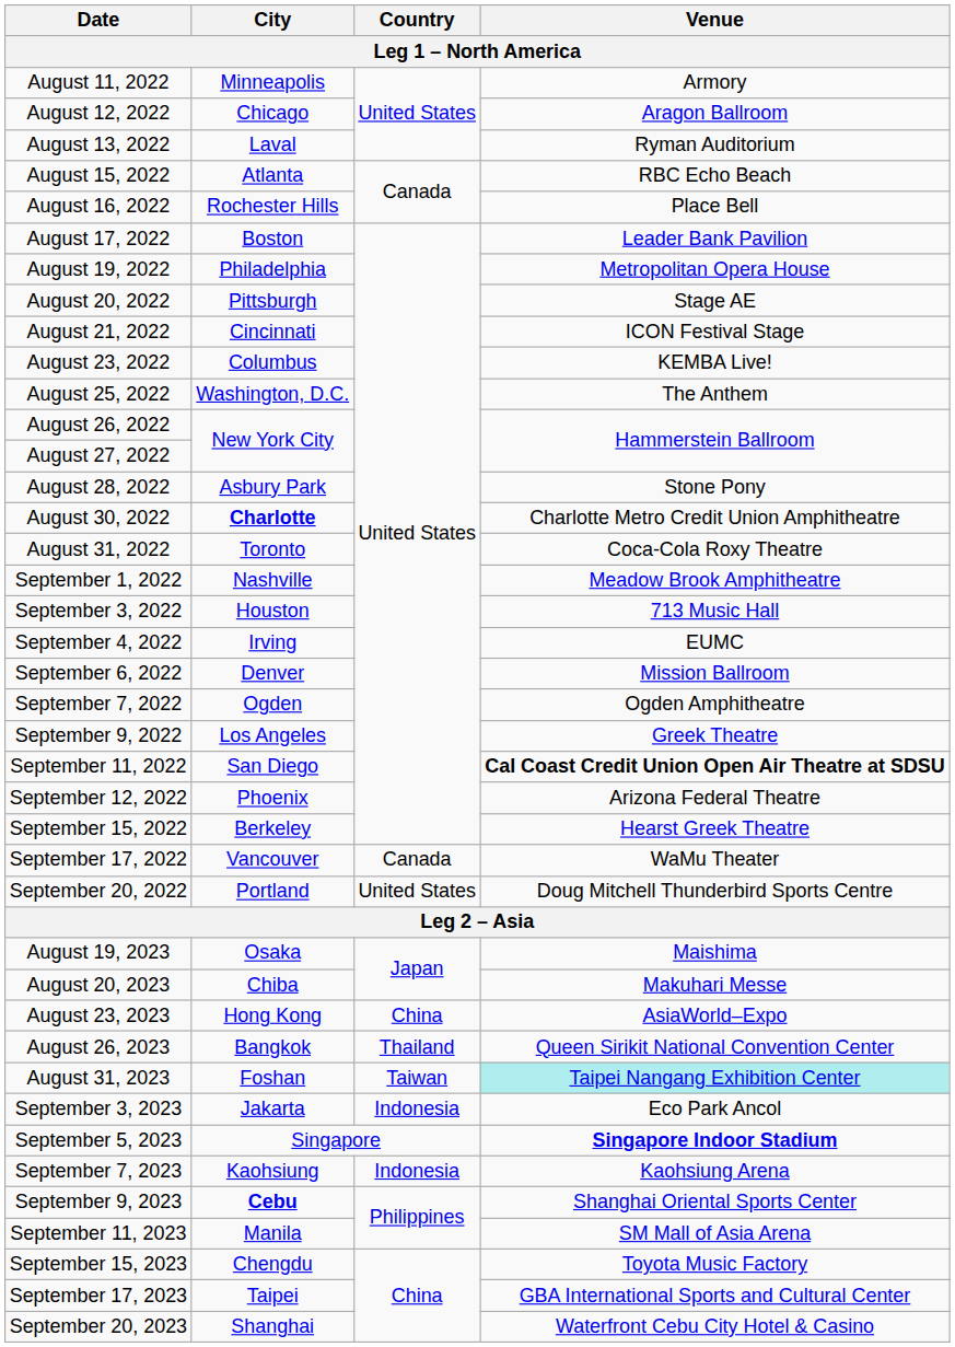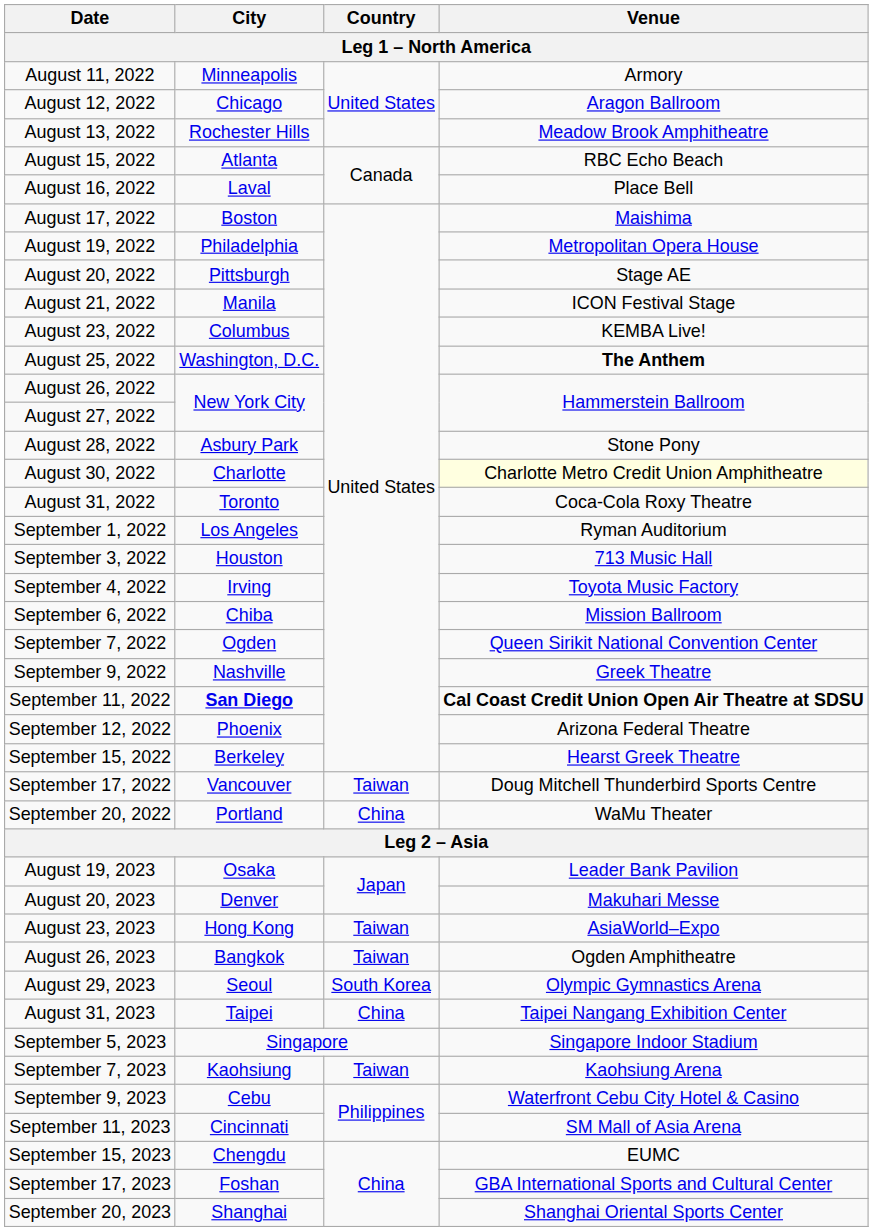 <table class="wikitable" style="text-align:center;">
 <tr>
 <th>Date</th>
 <th>City</th>
 <th>Country</th>
 <th>Venue</th>
 </tr>
 <tr>
 <th colspan="4">Leg 1 – North America</th>
 </tr>
 <tr>
 <td>August 11, 2022</td>
 <td><a href='#'>Minneapolis</a></td>
 <td rowspan="3"><a href='#'>United States</a></td>
 <td>Armory</td>
 </tr>
 <tr>
 <td>August 12, 2022</td>
 <td><a href='#'>Chicago</a></td>
 <td><a href='#'>Aragon Ballroom</a></td>
 </tr>
 <tr>
 <td>August 13, 2022</td>
-<td><a href='#'>Laval</a></td>
-<td>Ryman Auditorium</td>
+<td><a href='#'>Rochester Hills</a></td>
+<td><a href='#'>Meadow Brook Amphitheatre</a></td>
 </tr>
 <tr>
 <td>August 15, 2022</td>
 <td><a href='#'>Atlanta</a></td>
 <td rowspan="2">Canada</td>
 <td>RBC Echo Beach</td>
 </tr>
 <tr>
 <td>August 16, 2022</td>
-<td><a href='#'>Rochester Hills</a></td>
+<td><a href='#'>Laval</a></td>
 <td>Place Bell</td>
 </tr>
 <tr>
 <td>August 17, 2022</td>
 <td><a href='#'>Boston</a></td>
 <td rowspan="20">United States</td>
-<td><a href='#'>Leader Bank Pavilion</a></td>
+<td><a href='#'>Maishima</a></td>
 </tr>
 <tr>
 <td>August 19, 2022</td>
 <td><a href='#'>Philadelphia</a></td>
 <td><a href='#'>Metropolitan Opera House</a></td>
 </tr>
 <tr>
 <td>August 20, 2022</td>
 <td><a href='#'>Pittsburgh</a></td>
 <td>Stage AE</td>
 </tr>
 <tr>
 <td>August 21, 2022</td>
-<td><a href='#'>Cincinnati</a></td>
+<td><a href='#'>Manila</a></td>
 <td>ICON Festival Stage</td>
 </tr>
 <tr>
 <td>August 23, 2022</td>
 <td><a href='#'>Columbus</a></td>
 <td>KEMBA Live!</td>
 </tr>
 <tr>
 <td>August 25, 2022</td>
 <td><a href='#'>Washington, D.C.</a></td>
-<td>The Anthem</td>
+<td><strong>The Anthem</strong></td>
 </tr>
 <tr>
 <td>August 26, 2022</td>
 <td rowspan="2"><a href='#'>New York City</a></td>
 <td rowspan="2"><a href='#'>Hammerstein Ballroom</a></td>
 </tr>
 <tr>
 <td>August 27, 2022</td>
 </tr>
 <tr>
 <td>August 28, 2022</td>
 <td><a href='#'>Asbury Park</a></td>
 <td>Stone Pony</td>
 </tr>
 <tr>
 <td>August 30, 2022</td>
-<td><strong><a href='#'>Charlotte</a></strong></td>
-<td>Charlotte Metro Credit Union Amphitheatre</td>
+<td><a href='#'>Charlotte</a></td>
+<td style="background: lightyellow;">Charlotte Metro Credit Union Amphitheatre</td>
 </tr>
 <tr>
 <td>August 31, 2022</td>
 <td><a href='#'>Toronto</a></td>
 <td>Coca-Cola Roxy Theatre</td>
 </tr>
 <tr>
 <td>September 1, 2022</td>
-<td><a href='#'>Nashville</a></td>
-<td><a href='#'>Meadow Brook Amphitheatre</a></td>
+<td><a href='#'>Los Angeles</a></td>
+<td>Ryman Auditorium</td>
 </tr>
 <tr>
 <td>September 3, 2022</td>
 <td><a href='#'>Houston</a></td>
 <td><a href='#'>713 Music Hall</a></td>
 </tr>
 <tr>
 <td>September 4, 2022</td>
 <td><a href='#'>Irving</a></td>
-<td>EUMC</td>
+<td><a href='#'>Toyota Music Factory</a></td>
 </tr>
 <tr>
 <td>September 6, 2022</td>
-<td><a href='#'>Denver</a></td>
+<td><a href='#'>Chiba</a></td>
 <td><a href='#'>Mission Ballroom</a></td>
 </tr>
 <tr>
 <td>September 7, 2022</td>
 <td><a href='#'>Ogden</a></td>
-<td>Ogden Amphitheatre</td>
+<td><a href='#'>Queen Sirikit National Convention Center</a></td>
 </tr>
 <tr>
 <td>September 9, 2022</td>
-<td><a href='#'>Los Angeles</a></td>
+<td><a href='#'>Nashville</a></td>
 <td><a href='#'>Greek Theatre</a></td>
 </tr>
 <tr>
 <td>September 11, 2022</td>
-<td><a href='#'>San Diego</a></td>
+<td><strong><a href='#'>San Diego</a></strong></td>
 <td><strong>Cal Coast Credit Union Open Air Theatre at SDSU</strong></td>
 </tr>
 <tr>
 <td>September 12, 2022</td>
 <td><a href='#'>Phoenix</a></td>
 <td>Arizona Federal Theatre</td>
 </tr>
 <tr>
 <td>September 15, 2022</td>
 <td><a href='#'>Berkeley</a></td>
 <td><a href='#'>Hearst Greek Theatre</a></td>
 </tr>
 <tr>
 <td>September 17, 2022</td>
 <td><a href='#'>Vancouver</a></td>
-<td>Canada</td>
-<td>WaMu Theater</td>
+<td><a href='#'>Taiwan</a></td>
+<td>Doug Mitchell Thunderbird Sports Centre</td>
 </tr>
 <tr>
 <td>September 20, 2022</td>
 <td><a href='#'>Portland</a></td>
-<td>United States</td>
-<td>Doug Mitchell Thunderbird Sports Centre</td>
+<td><a href='#'>China</a></td>
+<td>WaMu Theater</td>
 </tr>
 <tr>
 <th colspan="4">Leg 2 – Asia</th>
 </tr>
 <tr>
 <td>August 19, 2023</td>
 <td><a href='#'>Osaka</a></td>
 <td rowspan="2"><a href='#'>Japan</a></td>
-<td><a href='#'>Maishima</a></td>
+<td><a href='#'>Leader Bank Pavilion</a></td>
 </tr>
 <tr>
 <td>August 20, 2023</td>
-<td><a href='#'>Chiba</a></td>
+<td><a href='#'>Denver</a></td>
 <td><a href='#'>Makuhari Messe</a></td>
 </tr>
 <tr>
 <td>August 23, 2023</td>
 <td><a href='#'>Hong Kong</a></td>
-<td><a href='#'>China</a></td>
+<td><a href='#'>Taiwan</a></td>
 <td><a href='#'>AsiaWorld–Expo</a></td>
 </tr>
 <tr>
 <td>August 26, 2023</td>
 <td><a href='#'>Bangkok</a></td>
-<td><a href='#'>Thailand</a></td>
-<td><a href='#'>Queen Sirikit National Convention Center</a></td>
+<td><a href='#'>Taiwan</a></td>
+<td>Ogden Amphitheatre</td>
+</tr>
+<tr>
+<td>August 29, 2023</td>
+<td><a href='#'>Seoul</a></td>
+<td><a href='#'>South Korea</a></td>
+<td><a href='#'>Olympic Gymnastics Arena</a></td>
 </tr>
 <tr>
 <td>August 31, 2023</td>
-<td><a href='#'>Foshan</a></td>
-<td><a href='#'>Taiwan</a></td>
-<td style="background: paleturquoise;"><a href='#'>Taipei Nangang Exhibition Center</a></td>
-</tr>
-<tr>
-<td>September 3, 2023</td>
-<td><a href='#'>Jakarta</a></td>
-<td><a href='#'>Indonesia</a></td>
-<td>Eco Park Ancol</td>
+<td><a href='#'>Taipei</a></td>
+<td><a href='#'>China</a></td>
+<td><a href='#'>Taipei Nangang Exhibition Center</a></td>
 </tr>
 <tr>
 <td>September 5, 2023</td>
 <td colspan="2"><a href='#'>Singapore</a></td>
-<td><strong><a href='#'>Singapore Indoor Stadium</a></strong></td>
+<td><a href='#'>Singapore Indoor Stadium</a></td>
 </tr>
 <tr>
 <td>September 7, 2023</td>
 <td><a href='#'>Kaohsiung</a></td>
-<td><a href='#'>Indonesia</a></td>
+<td><a href='#'>Taiwan</a></td>
 <td><a href='#'>Kaohsiung Arena</a></td>
 </tr>
 <tr>
 <td>September 9, 2023</td>
-<td><strong><a href='#'>Cebu</a></strong></td>
+<td><a href='#'>Cebu</a></td>
 <td rowspan="2"><a href='#'>Philippines</a></td>
-<td><a href='#'>Shanghai Oriental Sports Center</a></td>
+<td><a href='#'>Waterfront Cebu City Hotel & Casino</a></td>
 </tr>
 <tr>
 <td>September 11, 2023</td>
-<td><a href='#'>Manila</a></td>
+<td><a href='#'>Cincinnati</a></td>
 <td><a href='#'>SM Mall of Asia Arena</a></td>
 </tr>
 <tr>
 <td>September 15, 2023</td>
 <td><a href='#'>Chengdu</a></td>
 <td rowspan="3"><a href='#'>China</a></td>
-<td><a href='#'>Toyota Music Factory</a></td>
+<td>EUMC</td>
 </tr>
 <tr>
 <td>September 17, 2023</td>
-<td><a href='#'>Taipei</a></td>
+<td><a href='#'>Foshan</a></td>
 <td><a href='#'>GBA International Sports and Cultural Center</a></td>
 </tr>
 <tr>
 <td>September 20, 2023</td>
 <td><a href='#'>Shanghai</a></td>
-<td><a href='#'>Waterfront Cebu City Hotel & Casino</a></td>
+<td><a href='#'>Shanghai Oriental Sports Center</a></td>
 </tr>
 </table>
